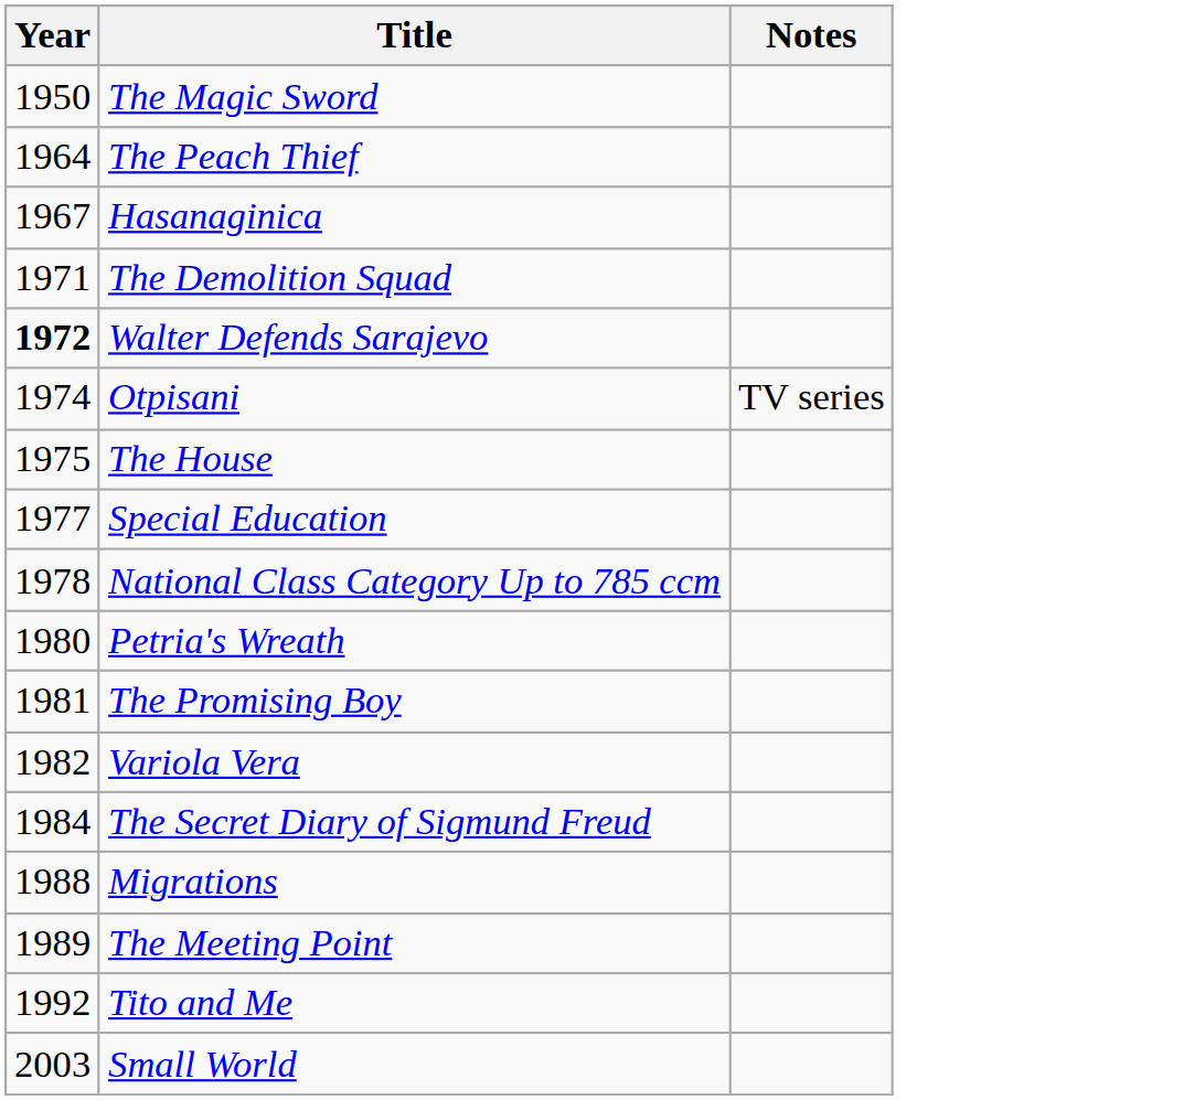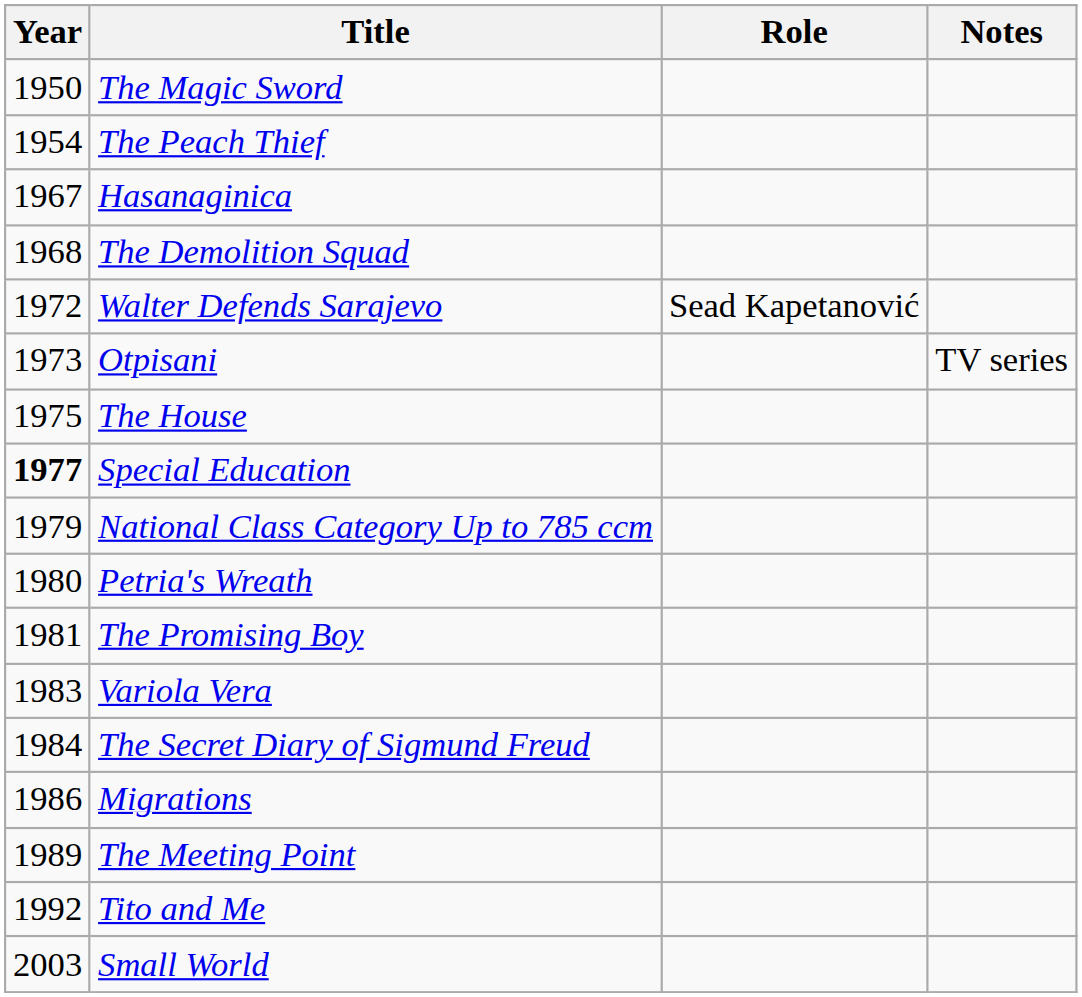 <table class="wikitable sortable">
 <tr>
 <th>Year</th>
 <th>Title</th>
+<th>Role</th>
 <th class="unsortable">Notes</th>
 </tr>
 <tr>
 <td>1950</td>
 <td><em><a href='#'>The Magic Sword</a></em></td>
 <td></td>
+<td></td>
 </tr>
 <tr>
-<td>1964</td>
+<td>1954</td>
 <td><em><a href='#'>The Peach Thief</a></em></td>
+<td></td>
 <td></td>
 </tr>
 <tr>
 <td>1967</td>
 <td><em><a href='#'>Hasanaginica</a></em></td>
 <td></td>
-</tr>
-<tr>
-<td>1971</td>
-<td><em><a href='#'>The Demolition Squad</a></em></td>
 <td></td>
 </tr>
 <tr>
-<td><strong>1972</strong></td>
-<td><em><a href='#'>Walter Defends Sarajevo</a></em></td>
+<td>1968</td>
+<td><em><a href='#'>The Demolition Squad</a></em></td>
+<td></td>
 <td></td>
 </tr>
 <tr>
-<td>1974</td>
+<td>1972</td>
+<td><em><a href='#'>Walter Defends Sarajevo</a></em></td>
+<td>Sead Kapetanović</td>
+<td></td>
+</tr>
+<tr>
+<td>1973</td>
 <td><em><a href='#'>Otpisani</a></em></td>
+<td></td>
 <td>TV series</td>
 </tr>
 <tr>
 <td>1975</td>
 <td><em><a href='#'>The House</a></em></td>
 <td></td>
-</tr>
-<tr>
-<td>1977</td>
-<td><em><a href='#'>Special Education</a></em></td>
 <td></td>
 </tr>
 <tr>
-<td>1978</td>
+<td><strong>1977</strong></td>
+<td><em><a href='#'>Special Education</a></em></td>
+<td></td>
+<td></td>
+</tr>
+<tr>
+<td>1979</td>
 <td><em><a href='#'>National Class Category Up to 785 ccm</a></em></td>
+<td></td>
 <td></td>
 </tr>
 <tr>
 <td>1980</td>
 <td><em><a href='#'>Petria's Wreath</a></em></td>
 <td></td>
+<td></td>
 </tr>
 <tr>
 <td>1981</td>
 <td><em><a href='#'>The Promising Boy</a></em></td>
 <td></td>
+<td></td>
 </tr>
 <tr>
-<td>1982</td>
+<td>1983</td>
 <td><em><a href='#'>Variola Vera</a></em></td>
+<td></td>
 <td></td>
 </tr>
 <tr>
 <td>1984</td>
 <td><em><a href='#'>The Secret Diary of Sigmund Freud</a></em></td>
 <td></td>
+<td></td>
 </tr>
 <tr>
-<td>1988</td>
+<td>1986</td>
 <td><em><a href='#'>Migrations</a></em></td>
+<td></td>
 <td></td>
 </tr>
 <tr>
 <td>1989</td>
 <td><em><a href='#'>The Meeting Point</a></em></td>
 <td></td>
+<td></td>
 </tr>
 <tr>
 <td>1992</td>
 <td><em><a href='#'>Tito and Me</a></em></td>
+<td></td>
 <td></td>
 </tr>
 <tr>
 <td>2003</td>
 <td><em><a href='#'>Small World</a></em></td>
 <td></td>
+<td></td>
 </tr>
 </table>
